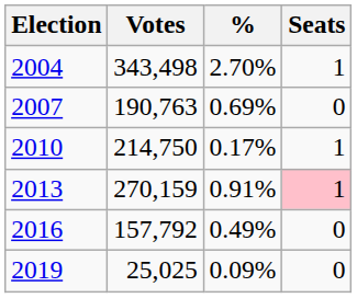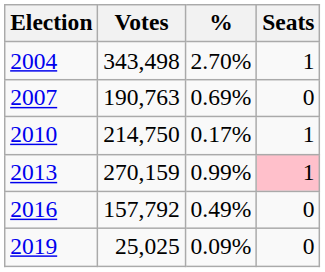 <table class=wikitable style="text-align:right">
 <tr>
 <th>Election</th>
 <th>Votes</th>
 <th>%</th>
 <th>Seats</th>
 </tr>
 <tr>
 <td align=left><a href='#'>2004</a></td>
 <td>343,498</td>
 <td>2.70%</td>
 <td>1</td>
 </tr>
 <tr>
 <td align=left><a href='#'>2007</a></td>
 <td>190,763</td>
 <td>0.69%</td>
 <td>0</td>
 </tr>
 <tr>
 <td align=left><a href='#'>2010</a></td>
 <td>214,750</td>
 <td>0.17%</td>
 <td>1</td>
 </tr>
 <tr>
 <td align=left><a href='#'>2013</a></td>
 <td>270,159</td>
-<td>0.91%</td>
+<td>0.99%</td>
 <td style="background: pink;">1</td>
 </tr>
 <tr>
 <td align=left><a href='#'>2016</a></td>
 <td>157,792</td>
 <td>0.49%</td>
 <td>0</td>
 </tr>
 <tr>
 <td align=left><a href='#'>2019</a></td>
 <td>25,025</td>
 <td>0.09%</td>
 <td>0</td>
 </tr>
 </table>
